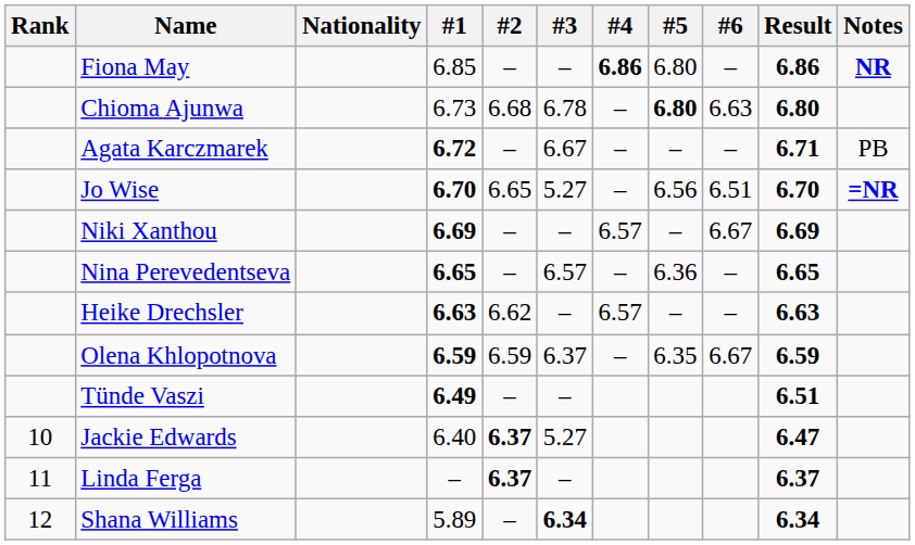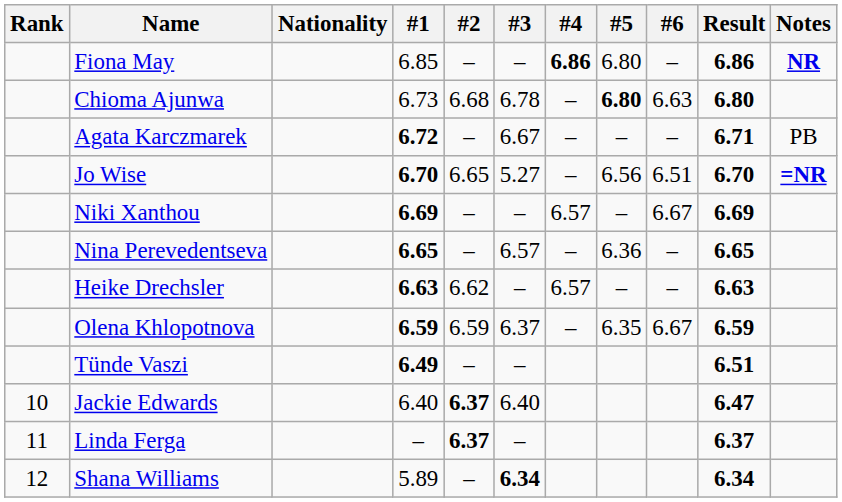 <table class="wikitable sortable" style="text-align:center;font-size:95%">
 <tr>
 <th>Rank</th>
 <th>Name</th>
 <th>Nationality</th>
 <th>#1</th>
 <th>#2</th>
 <th>#3</th>
 <th>#4</th>
 <th>#5</th>
 <th>#6</th>
 <th>Result</th>
 <th>Notes</th>
 </tr>
 <tr>
 <td></td>
 <td align="left"><a href='#'>Fiona May</a></td>
 <td align=left></td>
 <td>6.85</td>
 <td>–</td>
 <td>–</td>
 <td><strong>6.86</strong></td>
 <td>6.80</td>
 <td>–</td>
 <td><strong>6.86</strong></td>
 <td><strong><a href='#'>NR</a></strong></td>
 </tr>
 <tr>
 <td></td>
 <td align="left"><a href='#'>Chioma Ajunwa</a></td>
 <td align=left></td>
 <td>6.73</td>
 <td>6.68</td>
 <td>6.78</td>
 <td>–</td>
 <td><strong>6.80</strong></td>
 <td>6.63</td>
 <td><strong>6.80</strong></td>
 <td></td>
 </tr>
 <tr>
 <td></td>
 <td align="left"><a href='#'>Agata Karczmarek</a></td>
 <td align=left></td>
 <td><strong>6.72</strong></td>
 <td>–</td>
 <td>6.67</td>
 <td>–</td>
 <td>–</td>
 <td>–</td>
 <td><strong>6.71</strong></td>
 <td>PB</td>
 </tr>
 <tr>
 <td></td>
 <td align="left"><a href='#'>Jo Wise</a></td>
 <td align=left></td>
 <td><strong>6.70</strong></td>
 <td>6.65</td>
 <td>5.27</td>
 <td>–</td>
 <td>6.56</td>
 <td>6.51</td>
 <td><strong>6.70</strong></td>
 <td><strong><a href='#'>=NR</a></strong></td>
 </tr>
 <tr>
 <td></td>
 <td align="left"><a href='#'>Niki Xanthou</a></td>
 <td align=left></td>
 <td><strong>6.69</strong></td>
 <td>–</td>
 <td>–</td>
 <td>6.57</td>
 <td>–</td>
 <td>6.67</td>
 <td><strong>6.69</strong></td>
 <td></td>
 </tr>
 <tr>
 <td></td>
 <td align="left"><a href='#'>Nina Perevedentseva</a></td>
 <td align=left></td>
 <td><strong>6.65</strong></td>
 <td>–</td>
 <td>6.57</td>
 <td>–</td>
 <td>6.36</td>
 <td>–</td>
 <td><strong>6.65</strong></td>
 <td></td>
 </tr>
 <tr>
 <td></td>
 <td align="left"><a href='#'>Heike Drechsler</a></td>
 <td align=left></td>
 <td><strong>6.63</strong></td>
 <td>6.62</td>
 <td>–</td>
 <td>6.57</td>
 <td>–</td>
 <td>–</td>
 <td><strong>6.63</strong></td>
 <td></td>
 </tr>
 <tr>
 <td></td>
 <td align="left"><a href='#'>Olena Khlopotnova</a></td>
 <td align=left></td>
 <td><strong>6.59</strong></td>
 <td>6.59</td>
 <td>6.37</td>
 <td>–</td>
 <td>6.35</td>
 <td>6.67</td>
 <td><strong>6.59</strong></td>
 <td></td>
 </tr>
 <tr>
 <td></td>
 <td align="left"><a href='#'>Tünde Vaszi</a></td>
 <td align=left></td>
 <td><strong>6.49</strong></td>
 <td>–</td>
 <td>–</td>
 <td></td>
 <td></td>
 <td></td>
 <td><strong>6.51</strong></td>
 <td></td>
 </tr>
 <tr>
 <td>10</td>
 <td align="left"><a href='#'>Jackie Edwards</a></td>
 <td align=left></td>
 <td>6.40</td>
 <td><strong>6.37</strong></td>
-<td>5.27</td>
+<td>6.40</td>
 <td></td>
 <td></td>
 <td></td>
 <td><strong>6.47</strong></td>
 <td></td>
 </tr>
 <tr>
 <td>11</td>
 <td align="left"><a href='#'>Linda Ferga</a></td>
 <td align=left></td>
 <td>–</td>
 <td><strong>6.37</strong></td>
 <td>–</td>
 <td></td>
 <td></td>
 <td></td>
 <td><strong>6.37</strong></td>
 <td></td>
 </tr>
 <tr>
 <td>12</td>
 <td align="left"><a href='#'>Shana Williams</a></td>
 <td align=left></td>
 <td>5.89</td>
 <td>–</td>
 <td><strong>6.34</strong></td>
 <td></td>
 <td></td>
 <td></td>
 <td><strong>6.34</strong></td>
 <td></td>
 </tr>
 </table>
